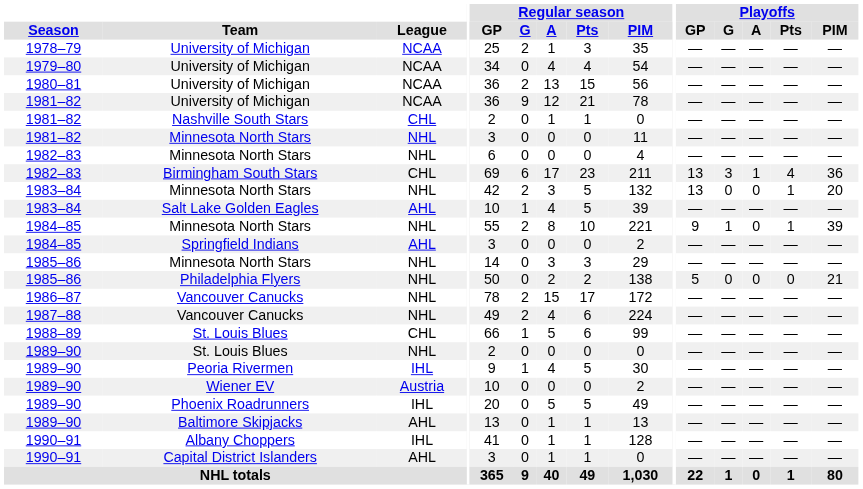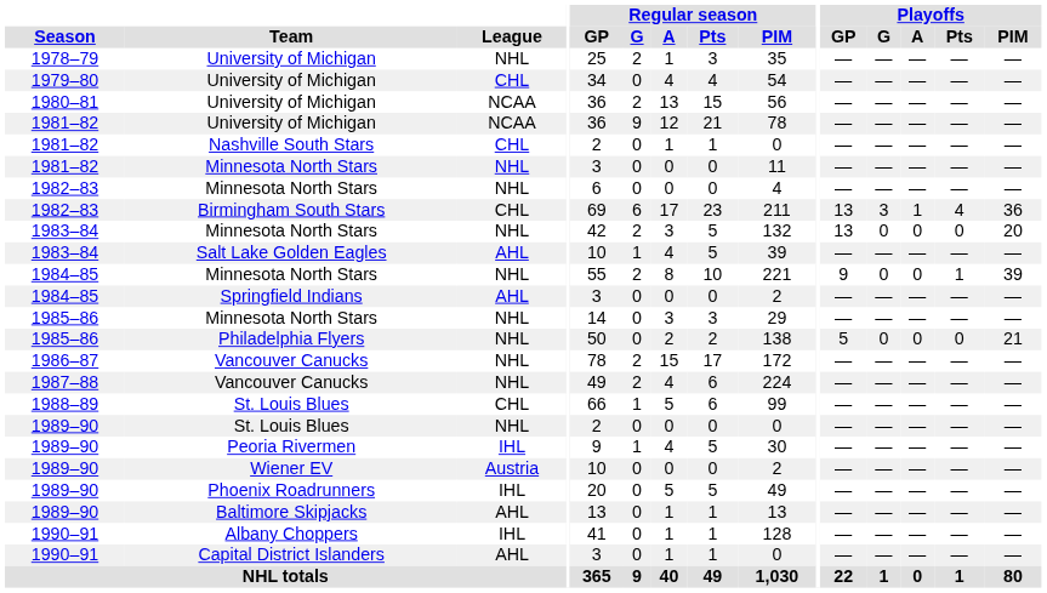 <table border="0" cellpadding="1" cellspacing="0" style="text-align:center; width:60em">
 <tr bgcolor="#e0e0e0">
 <th colspan="3" bgcolor="#ffffff"></th>
 <th rowspan="99" bgcolor="#ffffff"></th>
 <th colspan="5"><a href='#'>Regular season</a></th>
 <th rowspan="99" bgcolor="#ffffff"></th>
 <th colspan="5"><a href='#'>Playoffs</a></th>
 </tr>
 <tr bgcolor="#e0e0e0">
 <th><a href='#'>Season</a></th>
 <th>Team</th>
 <th>League</th>
 <th>GP</th>
 <th><a href='#'>G</a></th>
 <th><a href='#'>A</a></th>
 <th><a href='#'>Pts</a></th>
 <th><a href='#'>PIM</a></th>
 <th>GP</th>
 <th>G</th>
 <th>A</th>
 <th>Pts</th>
 <th>PIM</th>
 </tr>
 <tr>
 <td><a href='#'>1978–79</a></td>
 <td><a href='#'>University of Michigan</a></td>
-<td><a href='#'>NCAA</a></td>
+<td>NHL</td>
 <td>25</td>
 <td>2</td>
 <td>1</td>
 <td>3</td>
 <td>35</td>
 <td>—</td>
 <td>—</td>
 <td>—</td>
 <td>—</td>
 <td>—</td>
 </tr>
 <tr bgcolor="#f0f0f0">
 <td><a href='#'>1979–80</a></td>
 <td>University of Michigan</td>
-<td>NCAA</td>
+<td><a href='#'>CHL</a></td>
 <td>34</td>
 <td>0</td>
 <td>4</td>
 <td>4</td>
 <td>54</td>
 <td>—</td>
 <td>—</td>
 <td>—</td>
 <td>—</td>
 <td>—</td>
 </tr>
 <tr>
 <td><a href='#'>1980–81</a></td>
 <td>University of Michigan</td>
 <td>NCAA</td>
 <td>36</td>
 <td>2</td>
 <td>13</td>
 <td>15</td>
 <td>56</td>
 <td>—</td>
 <td>—</td>
 <td>—</td>
 <td>—</td>
 <td>—</td>
 </tr>
 <tr bgcolor="#f0f0f0">
 <td><a href='#'>1981–82</a></td>
 <td>University of Michigan</td>
 <td>NCAA</td>
 <td>36</td>
 <td>9</td>
 <td>12</td>
 <td>21</td>
 <td>78</td>
 <td>—</td>
 <td>—</td>
 <td>—</td>
 <td>—</td>
 <td>—</td>
 </tr>
 <tr>
 <td><a href='#'>1981–82</a></td>
 <td><a href='#'>Nashville South Stars</a></td>
 <td><a href='#'>CHL</a></td>
 <td>2</td>
 <td>0</td>
 <td>1</td>
 <td>1</td>
 <td>0</td>
 <td>—</td>
 <td>—</td>
 <td>—</td>
 <td>—</td>
 <td>—</td>
 </tr>
 <tr bgcolor="#f0f0f0">
 <td><a href='#'>1981–82</a></td>
 <td><a href='#'>Minnesota North Stars</a></td>
 <td><a href='#'>NHL</a></td>
 <td>3</td>
 <td>0</td>
 <td>0</td>
 <td>0</td>
 <td>11</td>
 <td>—</td>
 <td>—</td>
 <td>—</td>
 <td>—</td>
 <td>—</td>
 </tr>
 <tr>
 <td><a href='#'>1982–83</a></td>
 <td>Minnesota North Stars</td>
 <td>NHL</td>
 <td>6</td>
 <td>0</td>
 <td>0</td>
 <td>0</td>
 <td>4</td>
 <td>—</td>
 <td>—</td>
 <td>—</td>
 <td>—</td>
 <td>—</td>
 </tr>
 <tr bgcolor="#f0f0f0">
 <td><a href='#'>1982–83</a></td>
 <td><a href='#'>Birmingham South Stars</a></td>
 <td>CHL</td>
 <td>69</td>
 <td>6</td>
 <td>17</td>
 <td>23</td>
 <td>211</td>
 <td>13</td>
 <td>3</td>
 <td>1</td>
 <td>4</td>
 <td>36</td>
 </tr>
 <tr>
 <td><a href='#'>1983–84</a></td>
 <td>Minnesota North Stars</td>
 <td>NHL</td>
 <td>42</td>
 <td>2</td>
 <td>3</td>
 <td>5</td>
 <td>132</td>
 <td>13</td>
 <td>0</td>
 <td>0</td>
-<td>1</td>
+<td>0</td>
 <td>20</td>
 </tr>
 <tr bgcolor="#f0f0f0">
 <td><a href='#'>1983–84</a></td>
 <td><a href='#'>Salt Lake Golden Eagles</a></td>
 <td><a href='#'>AHL</a></td>
 <td>10</td>
 <td>1</td>
 <td>4</td>
 <td>5</td>
 <td>39</td>
 <td>—</td>
 <td>—</td>
 <td>—</td>
 <td>—</td>
 <td>—</td>
 </tr>
 <tr>
 <td><a href='#'>1984–85</a></td>
 <td>Minnesota North Stars</td>
 <td>NHL</td>
 <td>55</td>
 <td>2</td>
 <td>8</td>
 <td>10</td>
 <td>221</td>
 <td>9</td>
-<td>1</td>
+<td>0</td>
 <td>0</td>
 <td>1</td>
 <td>39</td>
 </tr>
 <tr bgcolor="#f0f0f0">
 <td><a href='#'>1984–85</a></td>
 <td><a href='#'>Springfield Indians</a></td>
 <td><a href='#'>AHL</a></td>
 <td>3</td>
 <td>0</td>
 <td>0</td>
 <td>0</td>
 <td>2</td>
 <td>—</td>
 <td>—</td>
 <td>—</td>
 <td>—</td>
 <td>—</td>
 </tr>
 <tr>
 <td><a href='#'>1985–86</a></td>
 <td>Minnesota North Stars</td>
 <td>NHL</td>
 <td>14</td>
 <td>0</td>
 <td>3</td>
 <td>3</td>
 <td>29</td>
 <td>—</td>
 <td>—</td>
 <td>—</td>
 <td>—</td>
 <td>—</td>
 </tr>
 <tr bgcolor="#f0f0f0">
 <td><a href='#'>1985–86</a></td>
 <td><a href='#'>Philadelphia Flyers</a></td>
 <td>NHL</td>
 <td>50</td>
 <td>0</td>
 <td>2</td>
 <td>2</td>
 <td>138</td>
 <td>5</td>
 <td>0</td>
 <td>0</td>
 <td>0</td>
 <td>21</td>
 </tr>
 <tr>
 <td><a href='#'>1986–87</a></td>
 <td><a href='#'>Vancouver Canucks</a></td>
 <td>NHL</td>
 <td>78</td>
 <td>2</td>
 <td>15</td>
 <td>17</td>
 <td>172</td>
 <td>—</td>
 <td>—</td>
 <td>—</td>
 <td>—</td>
 <td>—</td>
 </tr>
 <tr bgcolor="#f0f0f0">
 <td><a href='#'>1987–88</a></td>
 <td>Vancouver Canucks</td>
 <td>NHL</td>
 <td>49</td>
 <td>2</td>
 <td>4</td>
 <td>6</td>
 <td>224</td>
 <td>—</td>
 <td>—</td>
 <td>—</td>
 <td>—</td>
 <td>—</td>
 </tr>
 <tr>
 <td><a href='#'>1988–89</a></td>
 <td><a href='#'>St. Louis Blues</a></td>
 <td>CHL</td>
 <td>66</td>
 <td>1</td>
 <td>5</td>
 <td>6</td>
 <td>99</td>
 <td>—</td>
 <td>—</td>
 <td>—</td>
 <td>—</td>
 <td>—</td>
 </tr>
 <tr bgcolor="#f0f0f0">
 <td><a href='#'>1989–90</a></td>
 <td>St. Louis Blues</td>
 <td>NHL</td>
 <td>2</td>
 <td>0</td>
 <td>0</td>
 <td>0</td>
 <td>0</td>
 <td>—</td>
 <td>—</td>
 <td>—</td>
 <td>—</td>
 <td>—</td>
 </tr>
 <tr>
 <td><a href='#'>1989–90</a></td>
 <td><a href='#'>Peoria Rivermen</a></td>
 <td><a href='#'>IHL</a></td>
 <td>9</td>
 <td>1</td>
 <td>4</td>
 <td>5</td>
 <td>30</td>
 <td>—</td>
 <td>—</td>
 <td>—</td>
 <td>—</td>
 <td>—</td>
 </tr>
 <tr bgcolor="#f0f0f0">
 <td><a href='#'>1989–90</a></td>
 <td><a href='#'>Wiener EV</a></td>
 <td><a href='#'>Austria</a></td>
 <td>10</td>
 <td>0</td>
 <td>0</td>
 <td>0</td>
 <td>2</td>
 <td>—</td>
 <td>—</td>
 <td>—</td>
 <td>—</td>
 <td>—</td>
 </tr>
 <tr>
 <td><a href='#'>1989–90</a></td>
 <td><a href='#'>Phoenix Roadrunners</a></td>
 <td>IHL</td>
 <td>20</td>
 <td>0</td>
 <td>5</td>
 <td>5</td>
 <td>49</td>
 <td>—</td>
 <td>—</td>
 <td>—</td>
 <td>—</td>
 <td>—</td>
 </tr>
 <tr bgcolor="#f0f0f0">
 <td><a href='#'>1989–90</a></td>
 <td><a href='#'>Baltimore Skipjacks</a></td>
 <td>AHL</td>
 <td>13</td>
 <td>0</td>
 <td>1</td>
 <td>1</td>
 <td>13</td>
 <td>—</td>
 <td>—</td>
 <td>—</td>
 <td>—</td>
 <td>—</td>
 </tr>
 <tr>
 <td><a href='#'>1990–91</a></td>
 <td><a href='#'>Albany Choppers</a></td>
 <td>IHL</td>
 <td>41</td>
 <td>0</td>
 <td>1</td>
 <td>1</td>
 <td>128</td>
 <td>—</td>
 <td>—</td>
 <td>—</td>
 <td>—</td>
 <td>—</td>
 </tr>
 <tr bgcolor="#f0f0f0">
 <td><a href='#'>1990–91</a></td>
 <td><a href='#'>Capital District Islanders</a></td>
 <td>AHL</td>
 <td>3</td>
 <td>0</td>
 <td>1</td>
 <td>1</td>
 <td>0</td>
 <td>—</td>
 <td>—</td>
 <td>—</td>
 <td>—</td>
 <td>—</td>
 </tr>
 <tr>
 </tr>
 <tr ALIGN="center" bgcolor="#e0e0e0">
 <th colspan="3">NHL totals</th>
 <th ALIGN="center">365</th>
 <th ALIGN="center">9</th>
 <th ALIGN="center">40</th>
 <th ALIGN="center">49</th>
 <th ALIGN="center">1,030</th>
 <th ALIGN="center">22</th>
 <th ALIGN="center">1</th>
 <th ALIGN="center">0</th>
 <th ALIGN="center">1</th>
 <th ALIGN="center">80</th>
 </tr>
 </table>
